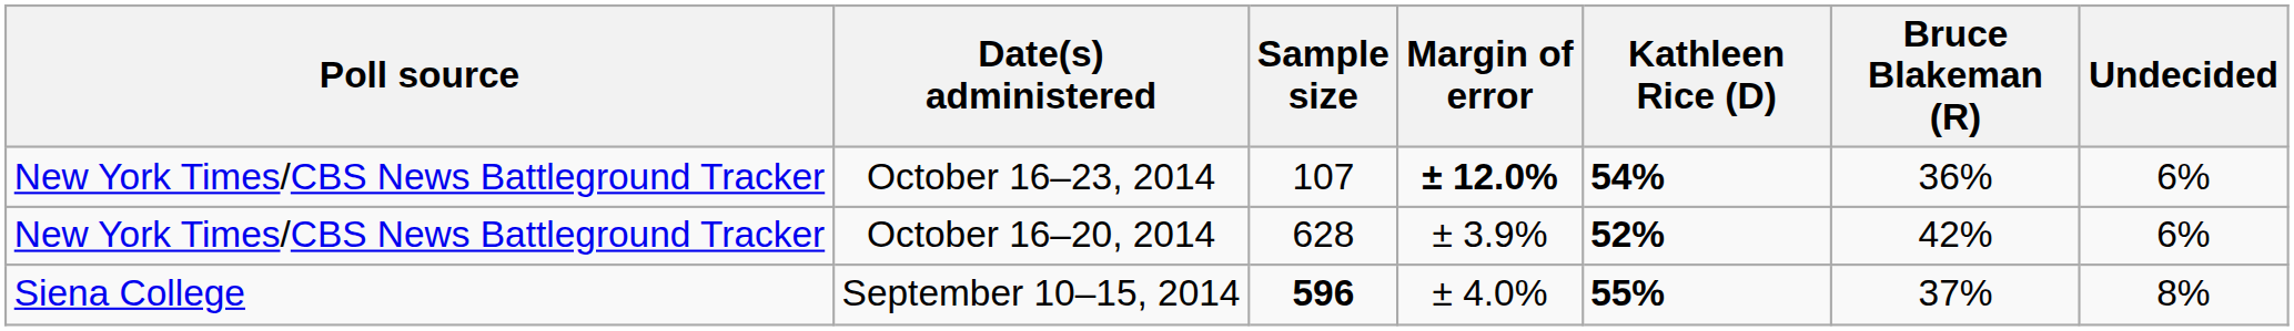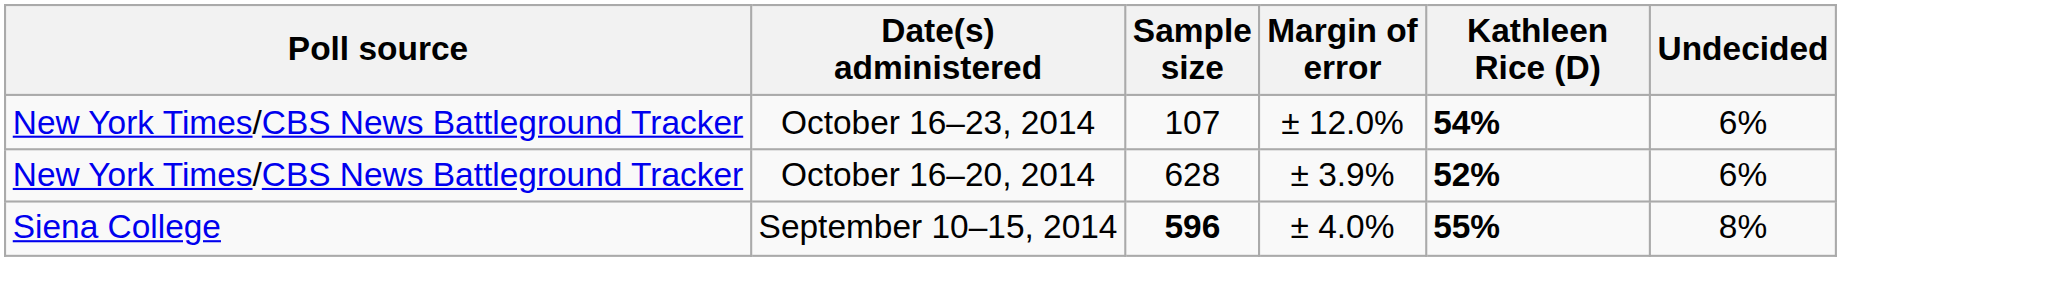 <table class="wikitable">
 <tr>
 <th>Poll source</th>
 <th>Date(s)<br>administered</th>
 <th>Sample<br>size</th>
 <th>Margin of<br>error</th>
 <th style="width:100px;">Kathleen<br>Rice (D)</th>
-<th style="width:100px;">Bruce<br>Blakeman (R)</th>
 <th>Undecided</th>
 </tr>
 <tr>
 <td><a href='#'>New York Times</a>/<a href='#'>CBS News Battleground Tracker</a></td>
 <td align=center>October 16–23, 2014</td>
 <td align=center>107</td>
-<td align=center><strong>± 12.0%</strong></td>
+<td align=center>± 12.0%</td>
 <td><strong>54%</strong></td>
-<td align=center>36%</td>
 <td align=center>6%</td>
 </tr>
 <tr>
 <td><a href='#'>New York Times</a>/<a href='#'>CBS News Battleground Tracker</a></td>
 <td align=center>October 16–20, 2014</td>
 <td align=center>628</td>
 <td align=center>± 3.9%</td>
 <td><strong>52%</strong></td>
-<td align=center>42%</td>
 <td align=center>6%</td>
 </tr>
 <tr>
 <td><a href='#'>Siena College</a></td>
 <td align=center>September 10–15, 2014</td>
 <td align=center><strong>596</strong></td>
 <td align=center>± 4.0%</td>
 <td><strong>55%</strong></td>
-<td align=center>37%</td>
 <td align=center>8%</td>
 </tr>
 </table>
